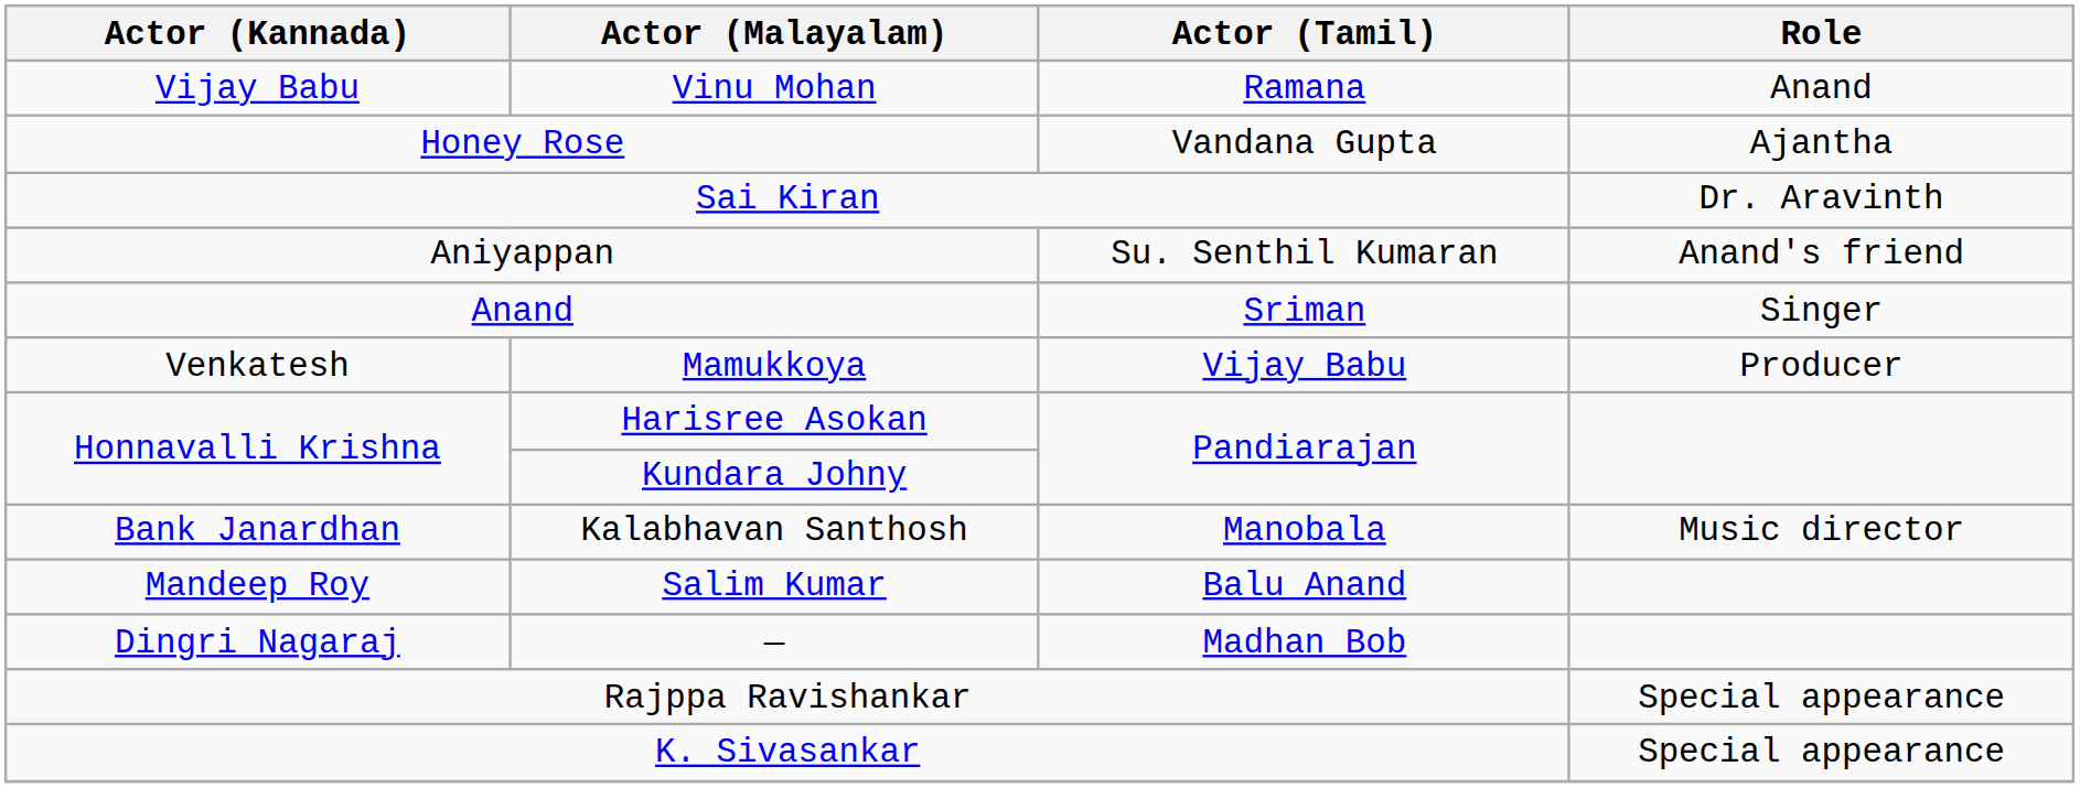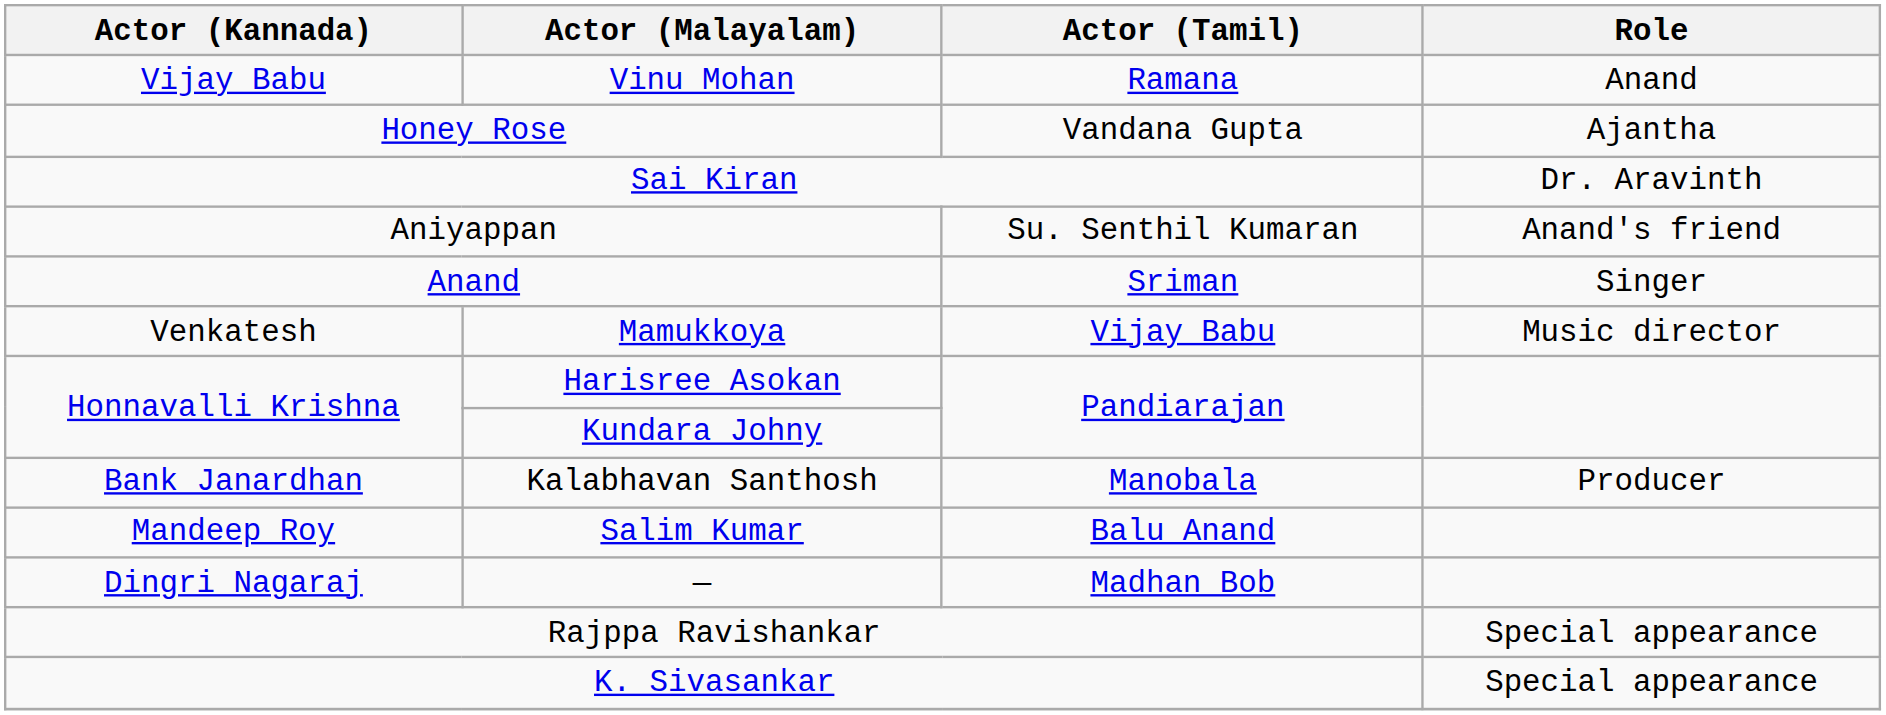 <table class="wikitable" style="width:50%;">
 <tr>
 <th>Actor (Kannada)</th>
 <th>Actor (Malayalam)</th>
 <th>Actor (Tamil)</th>
 <th>Role</th>
 </tr>
 <tr>
 <td style="text-align:center;"><a href='#'>Vijay Babu</a></td>
 <td style="text-align:center;"><a href='#'>Vinu Mohan</a></td>
 <td style="text-align:center;"><a href='#'>Ramana</a></td>
 <td colspan="3" style="text-align:center;">Anand</td>
 </tr>
 <tr>
 <td colspan="2" style="text-align:center;"><a href='#'>Honey Rose</a></td>
 <td style="text-align:center;">Vandana Gupta</td>
 <td colspan="3" style="text-align:center;">Ajantha</td>
 </tr>
 <tr>
 <td colspan="3" style="text-align:center;"><a href='#'>Sai Kiran</a></td>
 <td colspan="3" style="text-align:center;">Dr. Aravinth</td>
 </tr>
 <tr>
 <td colspan="2" style="text-align:center;">Aniyappan</td>
 <td style="text-align:center;">Su. Senthil Kumaran</td>
 <td colspan="3" style="text-align:center;">Anand's friend</td>
 </tr>
 <tr>
 <td colspan="2" style="text-align:center;"><a href='#'>Anand</a></td>
 <td style="text-align:center;"><a href='#'>Sriman</a></td>
 <td colspan="3" style="text-align:center;">Singer</td>
 </tr>
 <tr>
 <td style="text-align:center;">Venkatesh</td>
 <td style="text-align:center;"><a href='#'>Mamukkoya</a></td>
 <td style="text-align:center;"><a href='#'>Vijay Babu</a></td>
-<td style="text-align:center;">Producer</td>
+<td style="text-align:center;">Music director</td>
 </tr>
 <tr>
 <td rowspan="2" style="text-align:center;"><a href='#'>Honnavalli Krishna</a></td>
 <td style="text-align:center;"><a href='#'>Harisree Asokan</a></td>
 <td rowspan="2" style="text-align:center;"><a href='#'>Pandiarajan</a></td>
 <td rowspan="2" style="text-align:center;"></td>
 </tr>
 <tr>
 <td style="text-align:center;"><a href='#'>Kundara Johny</a></td>
 </tr>
 <tr>
 <td style="text-align:center;"><a href='#'>Bank Janardhan</a></td>
 <td style="text-align:center;">Kalabhavan Santhosh</td>
 <td style="text-align:center;"><a href='#'>Manobala</a></td>
-<td style="text-align:center;">Music director</td>
+<td style="text-align:center;">Producer</td>
 </tr>
 <tr>
 <td style="text-align:center;"><a href='#'>Mandeep Roy</a></td>
 <td style="text-align:center;"><a href='#'>Salim Kumar</a></td>
 <td style="text-align:center;"><a href='#'>Balu Anand</a></td>
 <td style="text-align:center;"></td>
 </tr>
 <tr>
 <td style="text-align:center;"><a href='#'>Dingri Nagaraj</a></td>
 <td style="text-align:center;">—</td>
 <td style="text-align:center;"><a href='#'>Madhan Bob</a></td>
 <td style="text-align:center;"></td>
 </tr>
 <tr>
 <td colspan="3" style="text-align:center;">Rajppa Ravishankar</td>
 <td colspan="3" style="text-align:center;">Special appearance</td>
 </tr>
 <tr>
 <td colspan="3" style="text-align:center;"><a href='#'>K. Sivasankar</a></td>
 <td colspan="3" style="text-align:center;">Special appearance</td>
 </tr>
 <tr>
 </tr>
 </table>
